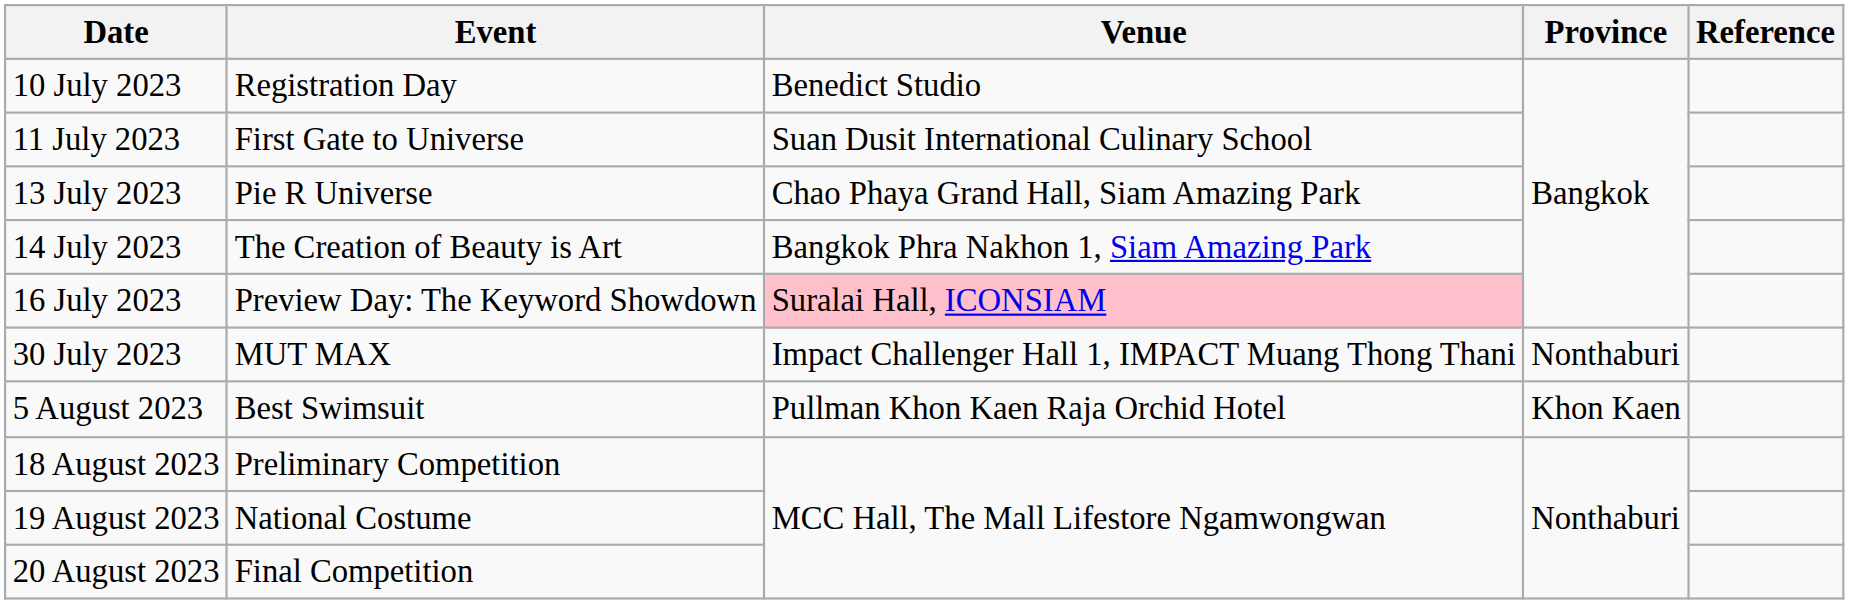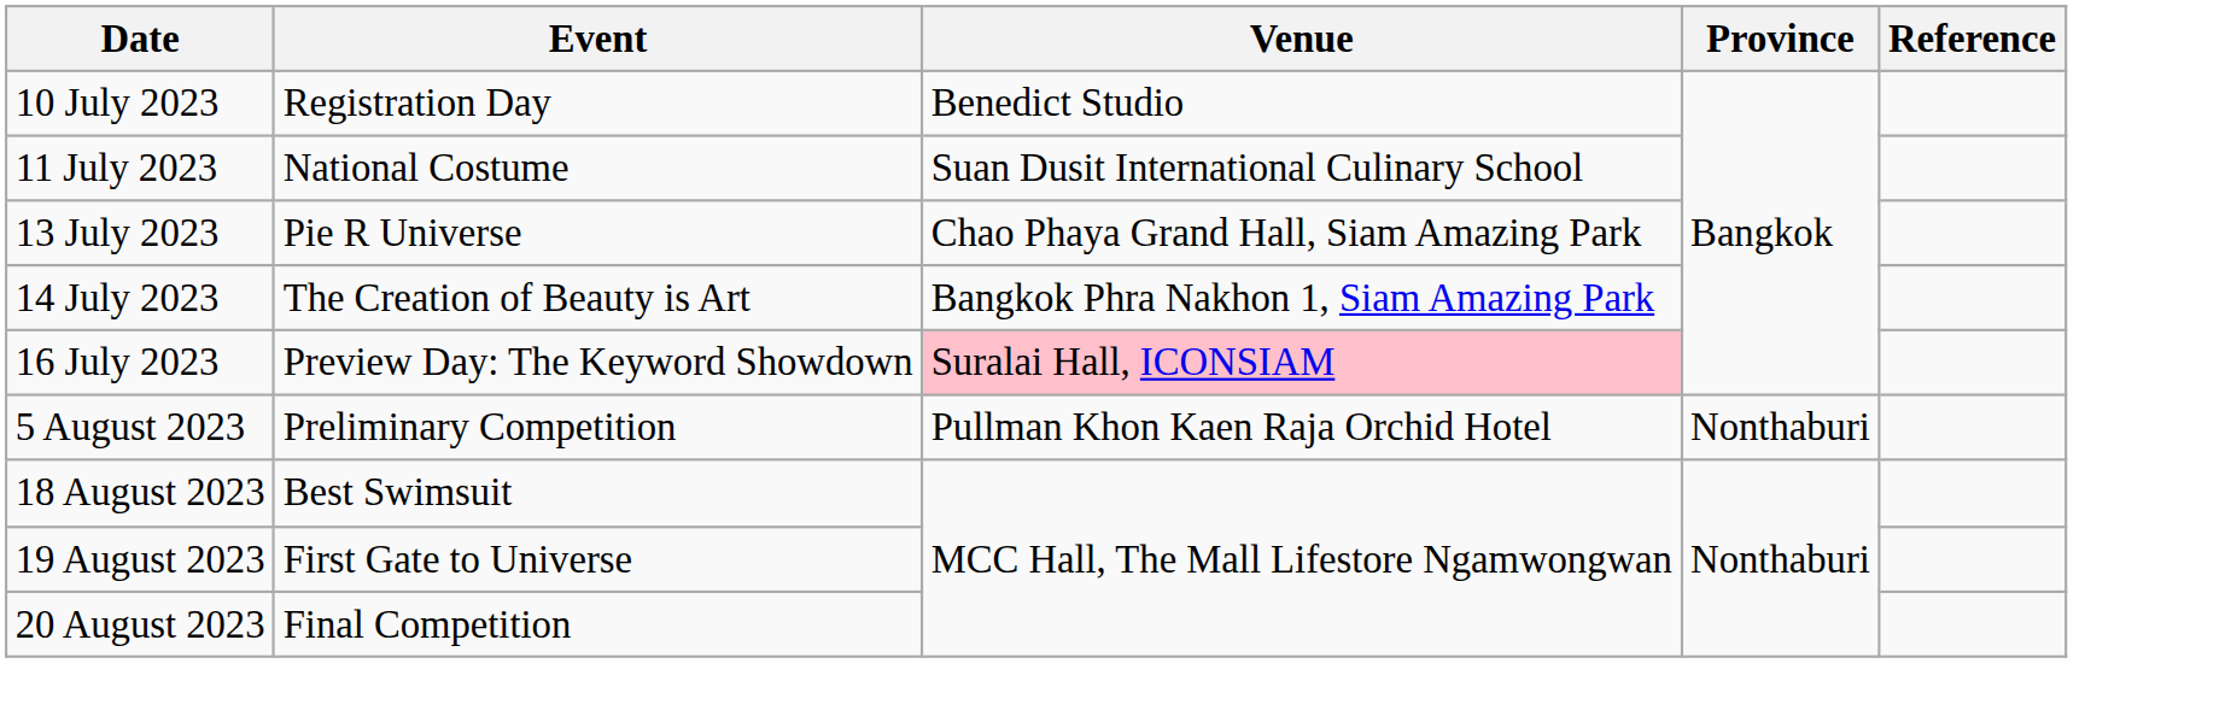 <table class="wikitable sortable" style="font-size: 95%;">
 <tr>
 <th>Date</th>
 <th>Event</th>
 <th>Venue</th>
 <th>Province</th>
 <th>Reference</th>
 </tr>
 <tr>
 <td>10 July 2023</td>
 <td>Registration Day</td>
 <td>Benedict Studio</td>
 <td rowspan=5>Bangkok</td>
 <td></td>
 </tr>
 <tr>
 <td>11 July 2023</td>
-<td>First Gate to Universe</td>
+<td>National Costume</td>
 <td>Suan Dusit International Culinary School</td>
 <td></td>
 </tr>
 <tr>
 <td>13 July 2023</td>
 <td>Pie R Universe</td>
 <td>Chao Phaya Grand Hall, Siam Amazing Park</td>
 <td></td>
 </tr>
 <tr>
 <td>14 July 2023</td>
 <td>The Creation of Beauty is Art</td>
 <td>Bangkok Phra Nakhon 1, <a href='#'>Siam Amazing Park</a></td>
 <td></td>
 </tr>
 <tr>
 <td>16 July 2023</td>
 <td>Preview Day: The Keyword Showdown</td>
 <td style="background: pink;">Suralai Hall, <a href='#'>ICONSIAM</a></td>
 <td></td>
 </tr>
 <tr>
-<td>30 July 2023</td>
-<td>MUT MAX</td>
-<td>Impact Challenger Hall 1, IMPACT Muang Thong Thani</td>
+<td>5 August 2023</td>
+<td>Preliminary Competition</td>
+<td>Pullman Khon Kaen Raja Orchid Hotel</td>
 <td>Nonthaburi</td>
 <td></td>
 </tr>
 <tr>
-<td>5 August 2023</td>
+<td>18 August 2023</td>
 <td>Best Swimsuit</td>
-<td>Pullman Khon Kaen Raja Orchid Hotel</td>
-<td>Khon Kaen</td>
-<td></td>
-</tr>
-<tr>
-<td>18 August 2023</td>
-<td>Preliminary Competition</td>
 <td rowspan=3>MCC Hall, The Mall Lifestore Ngamwongwan</td>
 <td rowspan=3>Nonthaburi</td>
 <td></td>
 </tr>
 <tr>
 <td>19 August 2023</td>
-<td>National Costume</td>
+<td>First Gate to Universe</td>
 <td></td>
 </tr>
 <tr>
 <td>20 August 2023</td>
 <td>Final Competition</td>
 <td></td>
 </tr>
 </table>
